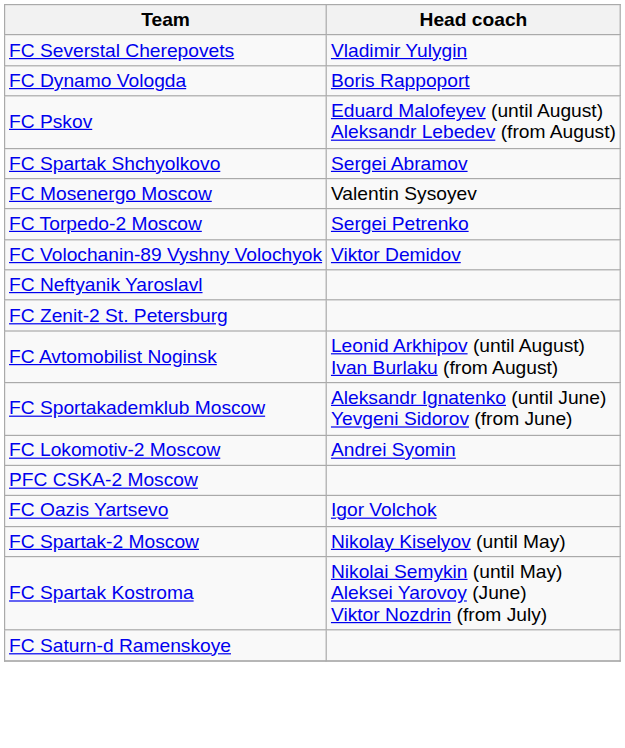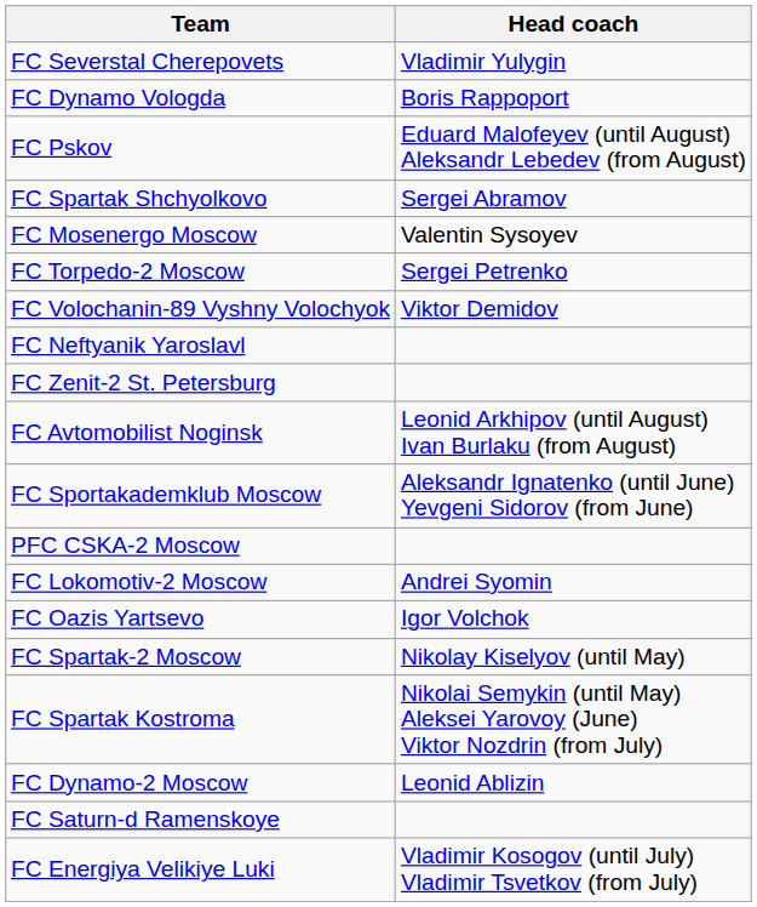 <table class="wikitable">
 <tr>
 <th>Team</th>
 <th>Head coach</th>
 </tr>
 <tr>
 <td><a href='#'>FC Severstal Cherepovets</a></td>
 <td><a href='#'>Vladimir Yulygin</a></td>
 </tr>
 <tr>
 <td><a href='#'>FC Dynamo Vologda</a></td>
 <td><a href='#'>Boris Rappoport</a></td>
 </tr>
 <tr>
 <td><a href='#'>FC Pskov</a></td>
 <td> <a href='#'>Eduard Malofeyev</a> (until August)<br><a href='#'>Aleksandr Lebedev</a> (from August)</td>
 </tr>
 <tr>
 <td><a href='#'>FC Spartak Shchyolkovo</a></td>
 <td><a href='#'>Sergei Abramov</a></td>
 </tr>
 <tr>
 <td><a href='#'>FC Mosenergo Moscow</a></td>
 <td>Valentin Sysoyev</td>
 </tr>
 <tr>
 <td><a href='#'>FC Torpedo-2 Moscow</a></td>
 <td><a href='#'>Sergei Petrenko</a></td>
 </tr>
 <tr>
 <td><a href='#'>FC Volochanin-89 Vyshny Volochyok</a></td>
 <td><a href='#'>Viktor Demidov</a></td>
 </tr>
 <tr>
 <td><a href='#'>FC Neftyanik Yaroslavl</a></td>
 <td></td>
 </tr>
 <tr>
 <td><a href='#'>FC Zenit-2 St. Petersburg</a></td>
 <td></td>
 </tr>
 <tr>
 <td><a href='#'>FC Avtomobilist Noginsk</a></td>
 <td><a href='#'>Leonid Arkhipov</a> (until August)<br><a href='#'>Ivan Burlaku</a> (from August)</td>
 </tr>
 <tr>
 <td><a href='#'>FC Sportakademklub Moscow</a></td>
 <td><a href='#'>Aleksandr Ignatenko</a> (until June)<br><a href='#'>Yevgeni Sidorov</a> (from June)</td>
 </tr>
 <tr>
+<td><a href='#'>PFC CSKA-2 Moscow</a></td>
+<td></td>
+</tr>
+<tr>
 <td><a href='#'>FC Lokomotiv-2 Moscow</a></td>
 <td><a href='#'>Andrei Syomin</a></td>
-</tr>
-<tr>
-<td><a href='#'>PFC CSKA-2 Moscow</a></td>
-<td></td>
 </tr>
 <tr>
 <td><a href='#'>FC Oazis Yartsevo</a></td>
 <td><a href='#'>Igor Volchok</a></td>
 </tr>
 <tr>
 <td><a href='#'>FC Spartak-2 Moscow</a></td>
 <td><a href='#'>Nikolay Kiselyov</a> (until May)</td>
 </tr>
 <tr>
 <td><a href='#'>FC Spartak Kostroma</a></td>
 <td><a href='#'>Nikolai Semykin</a> (until May)<br><a href='#'>Aleksei Yarovoy</a> (June)<br><a href='#'>Viktor Nozdrin</a> (from July)</td>
 </tr>
 <tr>
+<td><a href='#'>FC Dynamo-2 Moscow</a></td>
+<td><a href='#'>Leonid Ablizin</a></td>
+</tr>
+<tr>
 <td><a href='#'>FC Saturn-d Ramenskoye</a></td>
 <td></td>
 </tr>
 <tr>
+<td><a href='#'>FC Energiya Velikiye Luki</a></td>
+<td><a href='#'>Vladimir Kosogov</a> (until July)<br><a href='#'>Vladimir Tsvetkov</a> (from July)</td>
+</tr>
+<tr>
 </tr>
 </table>
